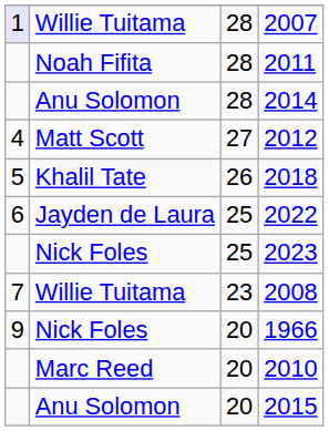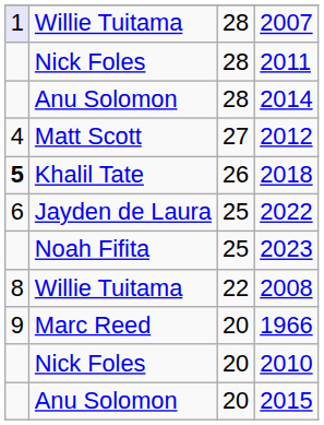 <table class="wikitable">
 <tr>
 </tr>
 <tr>
 <td style="background: lavender;">1</td>
 <td><a href='#'>Willie Tuitama</a></td>
 <td>28</td>
 <td><a href='#'>2007</a></td>
 </tr>
 <tr>
 <td></td>
-<td><a href='#'>Noah Fifita</a></td>
+<td><a href='#'>Nick Foles</a></td>
 <td>28</td>
 <td><a href='#'>2011</a></td>
 </tr>
 <tr>
 <td></td>
 <td><a href='#'>Anu Solomon</a></td>
 <td>28</td>
 <td><a href='#'>2014</a></td>
 </tr>
 <tr>
 <td>4</td>
 <td><a href='#'>Matt Scott</a></td>
 <td>27</td>
 <td><a href='#'>2012</a></td>
 </tr>
 <tr>
-<td>5</td>
+<td><strong>5</strong></td>
 <td><a href='#'>Khalil Tate</a></td>
 <td>26</td>
 <td><a href='#'>2018</a></td>
 </tr>
 <tr>
 <td>6</td>
 <td><a href='#'>Jayden de Laura</a></td>
 <td>25</td>
 <td><a href='#'>2022</a></td>
 </tr>
 <tr>
 <td></td>
-<td><a href='#'>Nick Foles</a></td>
+<td><a href='#'>Noah Fifita</a></td>
 <td>25</td>
 <td><a href='#'>2023</a></td>
 </tr>
 <tr>
-<td>7</td>
+<td>8</td>
 <td><a href='#'>Willie Tuitama</a></td>
-<td>23</td>
+<td>22</td>
 <td><a href='#'>2008</a></td>
 </tr>
 <tr>
 <td>9</td>
-<td><a href='#'>Nick Foles</a></td>
+<td><a href='#'>Marc Reed</a></td>
 <td>20</td>
 <td><a href='#'>1966</a></td>
 </tr>
 <tr>
 <td></td>
-<td><a href='#'>Marc Reed</a></td>
+<td><a href='#'>Nick Foles</a></td>
 <td>20</td>
 <td><a href='#'>2010</a></td>
 </tr>
 <tr>
 <td></td>
 <td><a href='#'>Anu Solomon</a></td>
 <td>20</td>
 <td><a href='#'>2015</a></td>
 </tr>
 </table>
